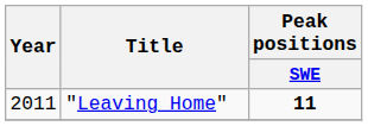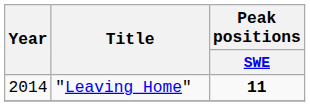 <table class="wikitable">
 <tr>
 <th rowspan="2" align="center" width="10">Year</th>
 <th rowspan="2" align="center" width="120">Title</th>
 <th colspan="1" align="center" width="20">Peak positions</th>
 </tr>
 <tr>
 <th scope="col" style="width:3em;font-size:90%;"><a href='#'>SWE</a><br></th>
 </tr>
 <tr>
-<td style="text-align:center;">2011</td>
+<td style="text-align:center;">2014</td>
 <td>"<a href='#'>Leaving Home</a>"</td>
 <td style="text-align:center;"><strong>11</strong></td>
 </tr>
 <tr>
 </tr>
 </table>
